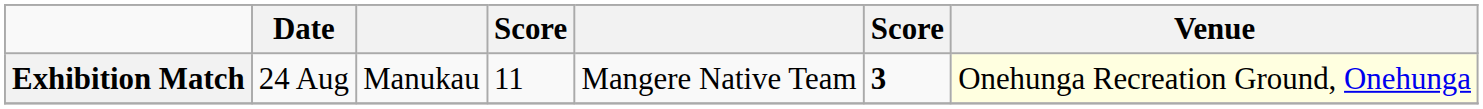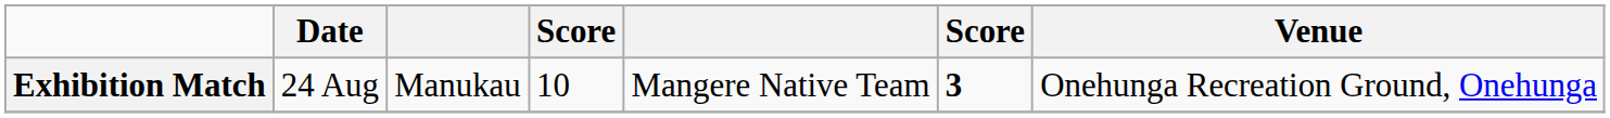 <table class="wikitable mw-collapsible">
 <tr>
 <td></td>
 <th scope="col">Date</th>
 <th scope="col"></th>
 <th scope="col">Score</th>
 <th scope="col"></th>
 <th scope="col">Score</th>
 <th scope="col">Venue</th>
 </tr>
 <tr>
 <th scope="row">Exhibition Match</th>
 <td>24 Aug</td>
 <td>Manukau</td>
-<td>11</td>
+<td>10</td>
 <td>Mangere Native Team</td>
 <td><strong>3</strong></td>
-<td style="background: lightyellow;">Onehunga Recreation Ground, <a href='#'>Onehunga</a></td>
+<td>Onehunga Recreation Ground, <a href='#'>Onehunga</a></td>
 </tr>
 <tr>
 </tr>
 </table>
